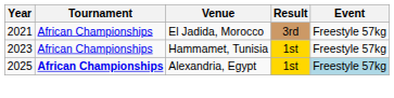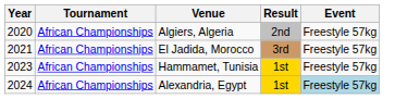 <table class="wikitable" style="font-size:95%;">
 <tr>
 <th>Year</th>
 <th>Tournament</th>
 <th>Venue</th>
 <th>Result</th>
 <th>Event</th>
+</tr>
+<tr>
+<td>2020</td>
+<td><a href='#'>African Championships</a></td>
+<td>Algiers, Algeria</td>
+<td align="center" bgcolor="silver">2nd</td>
+<td>Freestyle 57kg</td>
 </tr>
 <tr>
 <td>2021</td>
 <td><a href='#'>African Championships</a></td>
 <td>El Jadida, Morocco</td>
 <td align="center" bgcolor="cc9966">3rd</td>
 <td>Freestyle 57kg</td>
 </tr>
 <tr>
 <td>2023</td>
 <td><a href='#'>African Championships</a></td>
 <td>Hammamet, Tunisia</td>
 <td align="center" bgcolor="gold">1st</td>
 <td>Freestyle 57kg</td>
 </tr>
 <tr>
-<td>2025</td>
-<td><strong><a href='#'>African Championships</a></strong></td>
+<td>2024</td>
+<td><a href='#'>African Championships</a></td>
 <td>Alexandria, Egypt</td>
 <td align="center" bgcolor="gold">1st</td>
 <td style="background: lightblue;">Freestyle 57kg</td>
 </tr>
 </table>
